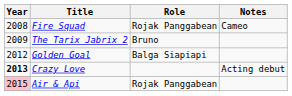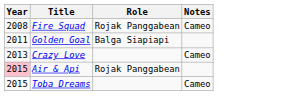 <table class="wikitable sortable">
 <tr>
 <th>Year</th>
 <th>Title</th>
 <th>Role</th>
 <th>Notes</th>
 </tr>
 <tr>
 <td>2008</td>
 <td><em><a href='#'>Fire Squad</a></em></td>
 <td>Rojak Panggabean</td>
 <td>Cameo</td>
 </tr>
 <tr>
-<td>2009</td>
-<td><em><a href='#'>The Tarix Jabrix 2</a></em></td>
-<td>Bruno</td>
-<td></td>
-</tr>
-<tr>
-<td>2012</td>
+<td>2011</td>
 <td><em><a href='#'>Golden Goal</a></em></td>
 <td>Balga Siapiapi</td>
 <td></td>
 </tr>
 <tr>
-<td><strong>2013</strong></td>
+<td>2013</td>
 <td><em><a href='#'>Crazy Love</a></em></td>
 <td></td>
-<td>Acting debut</td>
+<td>Cameo</td>
 </tr>
 <tr>
 <td style="background: pink;">2015</td>
 <td><em><a href='#'>Air & Api</a></em></td>
 <td>Rojak Panggabean</td>
 <td></td>
 </tr>
+<tr>
+<td>2015</td>
+<td><em><a href='#'>Toba Dreams</a></em></td>
+<td></td>
+<td>Cameo</td>
+</tr>
 </table>
